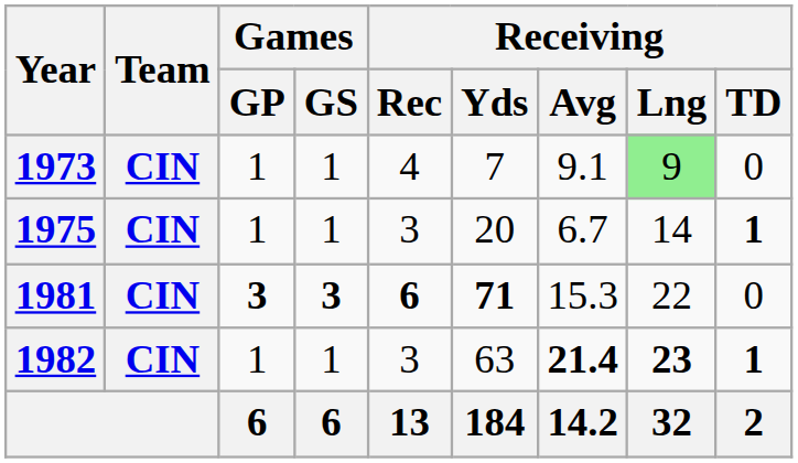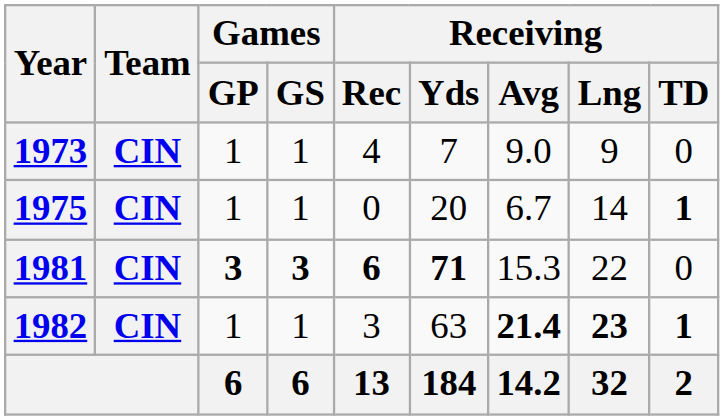 <table class="wikitable" style="text-align:center">
 <tr>
 <th rowspan="2">Year</th>
 <th rowspan="2">Team</th>
 <th colspan="2">Games</th>
 <th colspan="5">Receiving</th>
 </tr>
 <tr>
 <th>GP</th>
 <th>GS</th>
 <th>Rec</th>
 <th>Yds</th>
 <th>Avg</th>
 <th>Lng</th>
 <th>TD</th>
 </tr>
 <tr>
 <th><a href='#'>1973</a></th>
 <th><a href='#'>CIN</a></th>
 <td>1</td>
 <td>1</td>
 <td>4</td>
 <td>7</td>
-<td>9.1</td>
-<td style="background: lightgreen;">9</td>
+<td>9.0</td>
+<td>9</td>
 <td>0</td>
 </tr>
 <tr>
 <th><a href='#'>1975</a></th>
 <th><a href='#'>CIN</a></th>
 <td>1</td>
 <td>1</td>
-<td>3</td>
+<td>0</td>
 <td>20</td>
 <td>6.7</td>
 <td>14</td>
 <td><strong>1</strong></td>
 </tr>
 <tr>
 <th><a href='#'>1981</a></th>
 <th><a href='#'>CIN</a></th>
 <td><strong>3</strong></td>
 <td><strong>3</strong></td>
 <td><strong>6</strong></td>
 <td><strong>71</strong></td>
 <td>15.3</td>
 <td>22</td>
 <td>0</td>
 </tr>
 <tr>
 <th><a href='#'>1982</a></th>
 <th><a href='#'>CIN</a></th>
 <td>1</td>
 <td>1</td>
 <td>3</td>
 <td>63</td>
 <td><strong>21.4</strong></td>
 <td><strong>23</strong></td>
 <td><strong>1</strong></td>
 </tr>
 <tr>
 <th colspan="2"></th>
 <th>6</th>
 <th>6</th>
 <th>13</th>
 <th>184</th>
 <th>14.2</th>
 <th>32</th>
 <th>2</th>
 </tr>
 </table>
